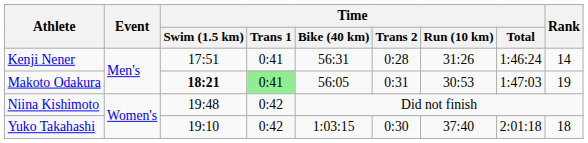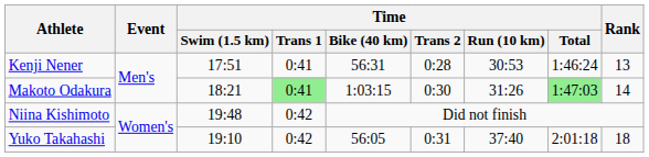 <table class="wikitable" style="font-size:90%;text-align:center;">
 <tr>
 <th rowspan=2>Athlete</th>
 <th rowspan=2>Event</th>
 <th colspan=6>Time</th>
 <th rowspan=2>Rank</th>
 </tr>
 <tr style="font-size:95%">
 <th>Swim (1.5 km)</th>
 <th>Trans 1</th>
 <th>Bike (40 km)</th>
 <th>Trans 2</th>
 <th>Run (10 km)</th>
 <th>Total</th>
 </tr>
 <tr>
 <td align=left><a href='#'>Kenji Nener</a></td>
 <td align=left rowspan=2><a href='#'>Men's</a></td>
 <td>17:51</td>
 <td>0:41</td>
 <td>56:31</td>
 <td>0:28</td>
-<td>31:26</td>
+<td>30:53</td>
 <td>1:46:24</td>
-<td>14</td>
+<td>13</td>
 </tr>
 <tr>
 <td align=left><a href='#'>Makoto Odakura</a></td>
-<td><strong>18:21</strong></td>
+<td>18:21</td>
 <td style="background: lightgreen;">0:41</td>
-<td>56:05</td>
-<td>0:31</td>
-<td>30:53</td>
-<td>1:47:03</td>
-<td>19</td>
+<td>1:03:15</td>
+<td>0:30</td>
+<td>31:26</td>
+<td style="background: lightgreen;">1:47:03</td>
+<td>14</td>
 </tr>
 <tr>
 <td align=left><a href='#'>Niina Kishimoto</a></td>
 <td align=left rowspan=2><a href='#'>Women's</a></td>
 <td>19:48</td>
 <td>0:42</td>
 <td colspan=5>Did not finish</td>
 </tr>
 <tr>
 <td align=left><a href='#'>Yuko Takahashi</a></td>
 <td>19:10</td>
 <td>0:42</td>
-<td>1:03:15</td>
-<td>0:30</td>
+<td>56:05</td>
+<td>0:31</td>
 <td>37:40</td>
 <td>2:01:18</td>
 <td>18</td>
 </tr>
 </table>
